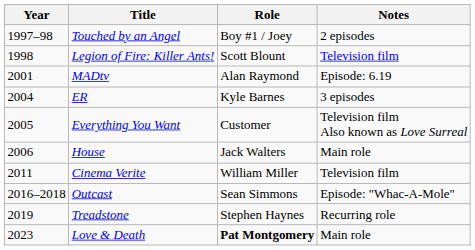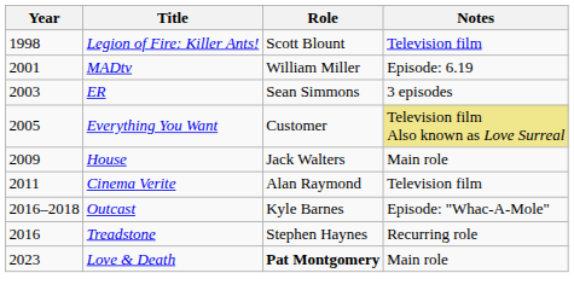 <table class="wikitable sortable">
 <tr>
 <th>Year</th>
 <th>Title</th>
 <th>Role</th>
 <th>Notes</th>
-</tr>
-<tr>
-<td>1997–98</td>
-<td><em><a href='#'>Touched by an Angel</a></em></td>
-<td>Boy #1 / Joey</td>
-<td>2 episodes</td>
 </tr>
 <tr>
 <td>1998</td>
 <td><em><a href='#'>Legion of Fire: Killer Ants!</a></em></td>
 <td>Scott Blount</td>
 <td><a href='#'>Television film</a></td>
 </tr>
 <tr>
 <td>2001</td>
 <td><em><a href='#'>MADtv</a></em></td>
-<td>Alan Raymond</td>
+<td>William Miller</td>
 <td>Episode: 6.19</td>
 </tr>
 <tr>
-<td>2004</td>
+<td>2003</td>
 <td><em><a href='#'>ER</a></em></td>
-<td>Kyle Barnes</td>
+<td>Sean Simmons</td>
 <td>3 episodes</td>
 </tr>
 <tr>
 <td>2005</td>
 <td><em><a href='#'>Everything You Want</a></em></td>
 <td>Customer</td>
-<td>Television film<br>Also known as <em>Love Surreal</em></td>
+<td style="background: khaki;">Television film<br>Also known as <em>Love Surreal</em></td>
 </tr>
 <tr>
-<td>2006</td>
+<td>2009</td>
 <td><em><a href='#'>House</a></em></td>
 <td>Jack Walters</td>
 <td>Main role</td>
 </tr>
 <tr>
 <td>2011</td>
 <td><em><a href='#'>Cinema Verite</a></em></td>
-<td>William Miller</td>
+<td>Alan Raymond</td>
 <td>Television film</td>
 </tr>
 <tr>
 <td>2016–2018</td>
 <td><em><a href='#'>Outcast</a></em></td>
-<td>Sean Simmons</td>
+<td>Kyle Barnes</td>
 <td>Episode: "Whac-A-Mole"</td>
 </tr>
 <tr>
-<td>2019</td>
+<td>2016</td>
 <td><em><a href='#'>Treadstone</a></em></td>
 <td>Stephen Haynes</td>
 <td>Recurring role</td>
 </tr>
 <tr>
 <td>2023</td>
 <td><em><a href='#'>Love & Death</a></em></td>
 <td><strong>Pat Montgomery</strong></td>
 <td>Main role</td>
 </tr>
 </table>
